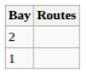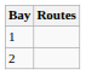 <table class="wikitable">
 <tr>
 <th>Bay</th>
 <th>Routes</th>
 </tr>
 <tr>
+<td>1</td>
+<td></td>
+</tr>
+<tr>
 <td>2</td>
 <td></td>
 </tr>
-<tr>
-<td>1</td>
-<td></td>
-</tr>
 </table>
